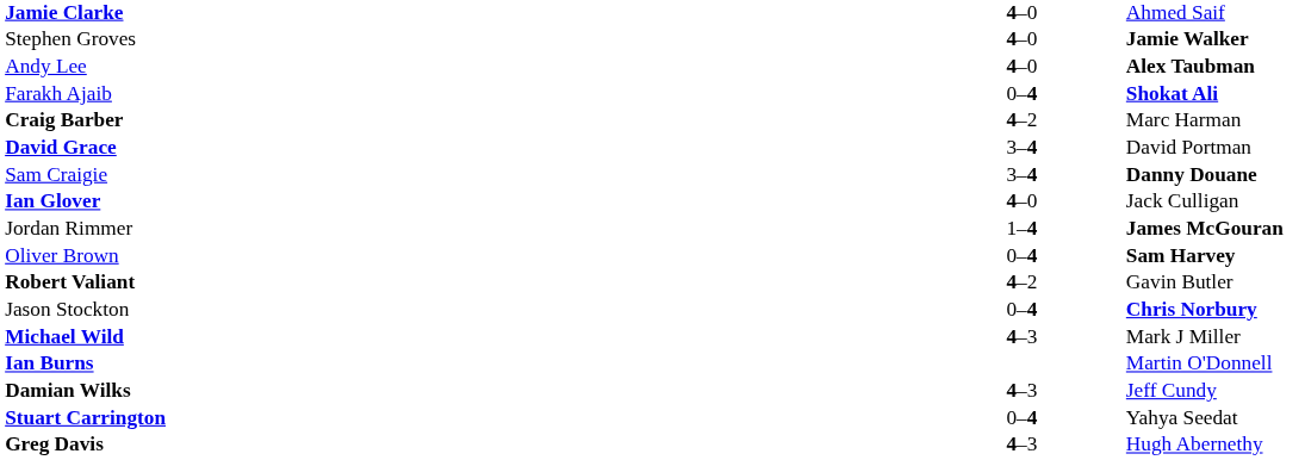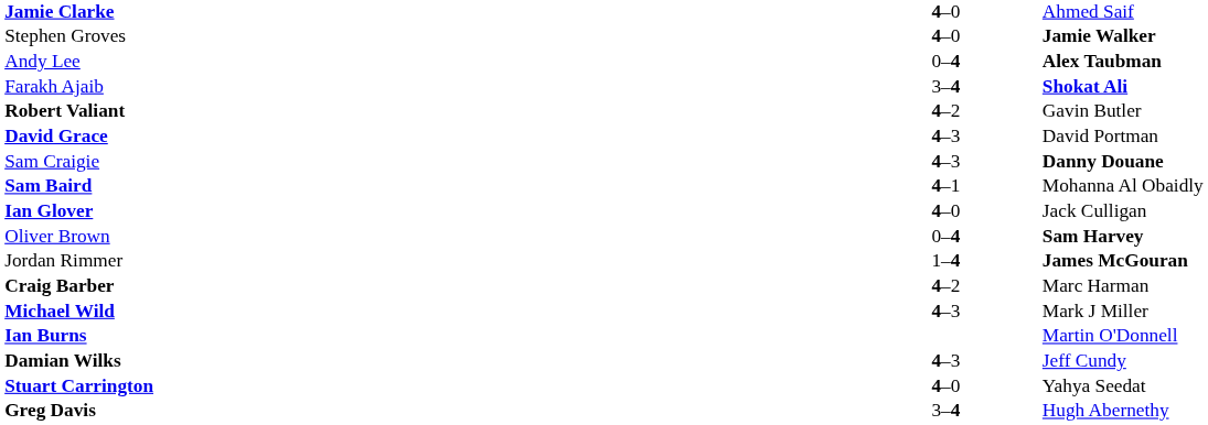 <table width="100%" cellspacing="1">
 <tr>
 <th width=45%></th>
 <th width=10%></th>
 <th width=45%></th>
 </tr>
 <tr>
 <td> <strong><a href='#'>Jamie Clarke</a></strong></td>
 <td align="center"><strong>4</strong>–0</td>
 <td> <a href='#'>Ahmed Saif</a></td>
 </tr>
 <tr>
 <td> Stephen Groves</td>
 <td align="center"><strong>4</strong>–0</td>
 <td> <strong>Jamie Walker</strong></td>
 </tr>
 <tr>
 <td> <a href='#'>Andy Lee</a></td>
-<td align="center"><strong>4</strong>–0</td>
+<td align="center">0–<strong>4</strong></td>
 <td> <strong>Alex Taubman</strong></td>
 </tr>
 <tr>
 <td> <a href='#'>Farakh Ajaib</a></td>
-<td align="center">0–<strong>4</strong></td>
+<td align="center">3–<strong>4</strong></td>
 <td> <strong><a href='#'>Shokat Ali</a></strong></td>
 </tr>
 <tr>
-<td> <strong>Craig Barber</strong></td>
+<td> <strong>Robert Valiant</strong></td>
 <td align="center"><strong>4</strong>–2</td>
-<td> Marc Harman</td>
+<td> Gavin Butler</td>
 </tr>
 <tr>
 <td> <strong><a href='#'>David Grace</a></strong></td>
-<td align="center">3–<strong>4</strong></td>
+<td align="center"><strong>4</strong>–3</td>
 <td> David Portman</td>
 </tr>
 <tr>
 <td> <a href='#'>Sam Craigie</a></td>
-<td align="center">3–<strong>4</strong></td>
+<td align="center"><strong>4</strong>–3</td>
 <td> <strong>Danny Douane</strong></td>
+</tr>
+<tr>
+<td> <strong><a href='#'>Sam Baird</a></strong></td>
+<td align="center"><strong>4</strong>–1</td>
+<td> Mohanna Al Obaidly</td>
 </tr>
 <tr>
 <td> <strong><a href='#'>Ian Glover</a></strong></td>
 <td align="center"><strong>4</strong>–0</td>
 <td> Jack Culligan</td>
 </tr>
 <tr>
+<td> <a href='#'>Oliver Brown</a></td>
+<td align="center">0–<strong>4</strong></td>
+<td> <strong>Sam Harvey</strong></td>
+</tr>
+<tr>
 <td> Jordan Rimmer</td>
 <td align="center">1–<strong>4</strong></td>
 <td> <strong>James McGouran</strong></td>
 </tr>
 <tr>
-<td> <a href='#'>Oliver Brown</a></td>
-<td align="center">0–<strong>4</strong></td>
-<td> <strong>Sam Harvey</strong></td>
-</tr>
-<tr>
-<td> <strong>Robert Valiant</strong></td>
+<td> <strong>Craig Barber</strong></td>
 <td align="center"><strong>4</strong>–2</td>
-<td> Gavin Butler</td>
-</tr>
-<tr>
-<td> Jason Stockton</td>
-<td align="center">0–<strong>4</strong></td>
-<td> <strong><a href='#'>Chris Norbury</a></strong></td>
+<td> Marc Harman</td>
 </tr>
 <tr>
 <td> <strong><a href='#'>Michael Wild</a></strong></td>
 <td align="center"><strong>4</strong>–3</td>
 <td> Mark J Miller</td>
 </tr>
 <tr>
 <td> <strong><a href='#'>Ian Burns</a></strong></td>
 <td align="center"></td>
 <td> <a href='#'>Martin O'Donnell</a></td>
 </tr>
 <tr>
 <td> <strong>Damian Wilks</strong></td>
 <td align="center"><strong>4</strong>–3</td>
 <td> <a href='#'>Jeff Cundy</a></td>
 </tr>
 <tr>
 <td> <strong><a href='#'>Stuart Carrington</a></strong></td>
-<td align="center">0–<strong>4</strong></td>
+<td align="center"><strong>4</strong>–0</td>
 <td> Yahya Seedat</td>
 </tr>
 <tr>
 <td> <strong>Greg Davis</strong></td>
-<td align="center"><strong>4</strong>–3</td>
+<td align="center">3–<strong>4</strong></td>
 <td> <a href='#'>Hugh Abernethy</a></td>
 </tr>
 </table>
